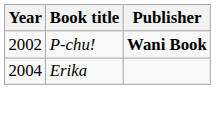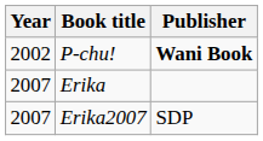 <table class="wikitable">
 <tr>
 <th>Year</th>
 <th>Book title</th>
 <th>Publisher</th>
 </tr>
 <tr>
 <td>2002</td>
 <td><em>P-chu!</em></td>
 <td><strong>Wani Book</strong></td>
 </tr>
 <tr>
-<td>2004</td>
+<td>2007</td>
 <td><em>Erika</em></td>
 <td></td>
 </tr>
+<tr>
+<td>2007</td>
+<td><em>Erika2007</em></td>
+<td>SDP</td>
+</tr>
 </table>
